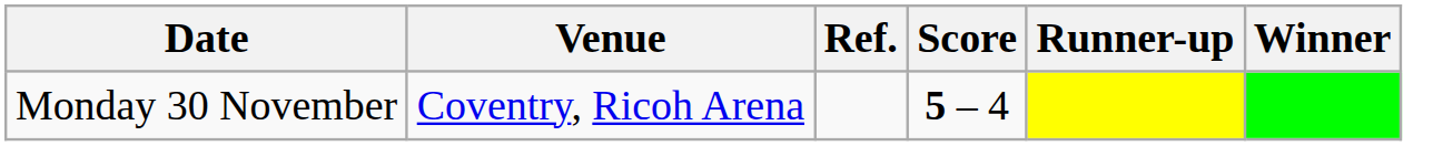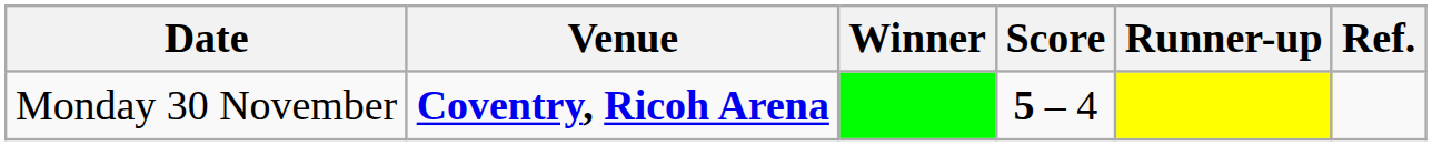 <table class="wikitable">
 <tr>
 <th>Date</th>
 <th>Venue</th>
-<th>Ref.</th>
+<th>Winner</th>
 <th>Score</th>
 <th>Runner-up</th>
-<th>Winner</th>
+<th>Ref.</th>
 </tr>
 <tr>
 <td align=left>Monday 30 November</td>
-<td> <a href='#'>Coventry</a>, <a href='#'>Ricoh Arena</a></td>
-<td align="center"></td>
+<td><strong> <a href='#'>Coventry</a>, <a href='#'>Ricoh Arena</a></strong></td>
+<td align=right style="background: lime;"></td>
 <td align=center><strong>5</strong> – 4</td>
 <td style="background: yellow;"></td>
-<td align=right style="background: lime;"></td>
+<td align="center"></td>
 </tr>
 </table>
